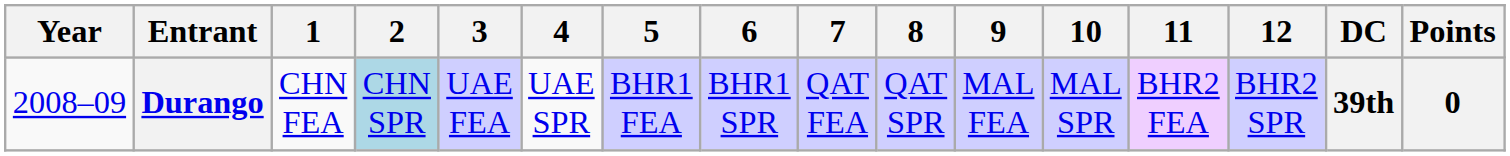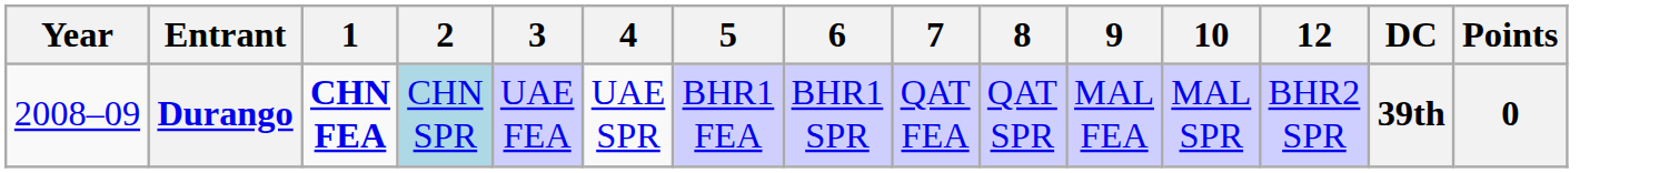 <table class="wikitable" style="text-align:center; font-size:85%">
 <tr>
 <th>Year</th>
 <th>Entrant</th>
 <th>1</th>
 <th>2</th>
 <th>3</th>
 <th>4</th>
 <th>5</th>
 <th>6</th>
 <th>7</th>
 <th>8</th>
 <th>9</th>
 <th>10</th>
-<th>11</th>
 <th>12</th>
 <th>DC</th>
 <th>Points</th>
 </tr>
 <tr>
 <td nowrap><a href='#'>2008–09</a></td>
 <th><a href='#'>Durango</a></th>
-<td><a href='#'>CHN<br>FEA</a></td>
+<td><strong><a href='#'>CHN<br>FEA</a></strong></td>
 <td style="background: lightblue;"><a href='#'>CHN<br>SPR</a></td>
 <td style="background:#CFCFFF;"><a href='#'>UAE<br>FEA</a><br></td>
 <td><a href='#'>UAE<br>SPR</a><br></td>
 <td style="background:#CFCFFF;"><a href='#'>BHR1<br>FEA</a><br></td>
 <td style="background:#CFCFFF;"><a href='#'>BHR1<br>SPR</a><br></td>
 <td style="background:#CFCFFF;"><a href='#'>QAT<br>FEA</a><br></td>
 <td style="background:#CFCFFF;"><a href='#'>QAT<br>SPR</a><br></td>
 <td style="background:#CFCFFF;"><a href='#'>MAL<br>FEA</a><br></td>
 <td style="background:#CFCFFF;"><a href='#'>MAL<br>SPR</a><br></td>
-<td style="background:#EFCFFF;"><a href='#'>BHR2<br>FEA</a><br></td>
 <td style="background:#CFCFFF;"><a href='#'>BHR2<br>SPR</a><br></td>
 <th>39th</th>
 <th>0</th>
 </tr>
 </table>
